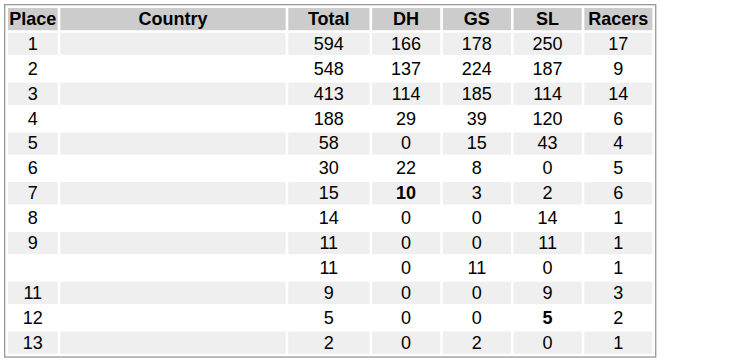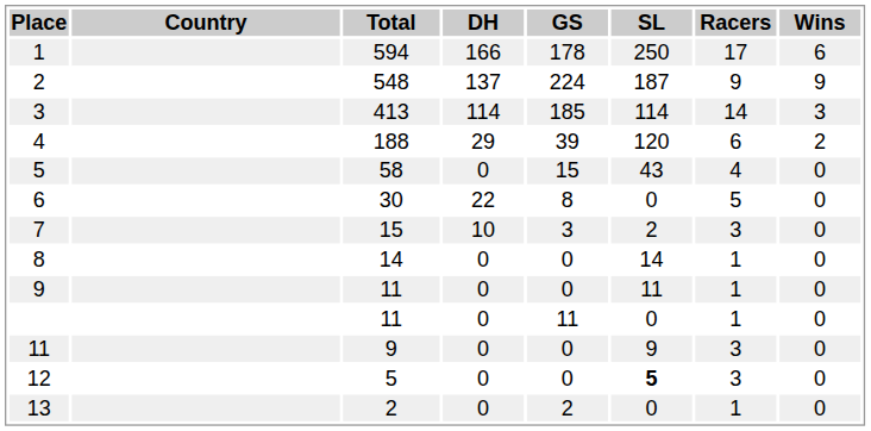 <table border="0" style="border: 1px solid #999; background-color:#FFFFFF; text-align:center; font-size:86%; line-height:15px;">
 <tr align="center" bgcolor="#CCCCCC">
 <th width=35>Place</th>
 <th width=170>Country</th>
 <th width=60>Total</th>
 <th width=50>DH</th>
 <th width=50>GS</th>
 <th width=50>SL</th>
 <th width=50>Racers</th>
+<th width=50>Wins</th>
 </tr>
 <tr bgcolor="#EFEFEF">
 <td>1</td>
 <td align="left"></td>
 <td>594</td>
 <td>166</td>
 <td>178</td>
 <td>250</td>
 <td>17</td>
+<td>6</td>
 </tr>
 <tr>
 <td>2</td>
 <td align="left"></td>
 <td>548</td>
 <td>137</td>
 <td>224</td>
 <td>187</td>
+<td>9</td>
 <td>9</td>
 </tr>
 <tr bgcolor="#EFEFEF">
 <td>3</td>
 <td align="left"></td>
 <td>413</td>
 <td>114</td>
 <td>185</td>
 <td>114</td>
 <td>14</td>
+<td>3</td>
 </tr>
 <tr>
 <td>4</td>
 <td align="left"></td>
 <td>188</td>
 <td>29</td>
 <td>39</td>
 <td>120</td>
 <td>6</td>
+<td>2</td>
 </tr>
 <tr bgcolor="#EFEFEF">
 <td>5</td>
 <td align="left"></td>
 <td>58</td>
 <td>0</td>
 <td>15</td>
 <td>43</td>
 <td>4</td>
+<td>0</td>
 </tr>
 <tr>
 <td>6</td>
 <td align="left"></td>
 <td>30</td>
 <td>22</td>
 <td>8</td>
 <td>0</td>
 <td>5</td>
+<td>0</td>
 </tr>
 <tr bgcolor="#EFEFEF">
 <td>7</td>
 <td align="left"></td>
 <td>15</td>
-<td><strong>10</strong></td>
+<td>10</td>
 <td>3</td>
 <td>2</td>
-<td>6</td>
+<td>3</td>
+<td>0</td>
 </tr>
 <tr>
 <td>8</td>
 <td align="left"></td>
 <td>14</td>
 <td>0</td>
 <td>0</td>
 <td>14</td>
 <td>1</td>
+<td>0</td>
 </tr>
 <tr bgcolor="#EFEFEF">
 <td>9</td>
 <td align="left"></td>
 <td>11</td>
 <td>0</td>
 <td>0</td>
 <td>11</td>
 <td>1</td>
+<td>0</td>
 </tr>
 <tr>
 <td></td>
 <td align="left"></td>
 <td>11</td>
 <td>0</td>
 <td>11</td>
 <td>0</td>
 <td>1</td>
+<td>0</td>
 </tr>
 <tr bgcolor="#EFEFEF">
 <td>11</td>
 <td align="left"></td>
 <td>9</td>
 <td>0</td>
 <td>0</td>
 <td>9</td>
 <td>3</td>
+<td>0</td>
 </tr>
 <tr>
 <td>12</td>
 <td align="left"></td>
 <td>5</td>
 <td>0</td>
 <td>0</td>
 <td><strong>5</strong></td>
-<td>2</td>
+<td>3</td>
+<td>0</td>
 </tr>
 <tr bgcolor="#EFEFEF">
 <td>13</td>
 <td align="left"></td>
 <td>2</td>
 <td>0</td>
 <td>2</td>
 <td>0</td>
 <td>1</td>
+<td>0</td>
 </tr>
 </table>
